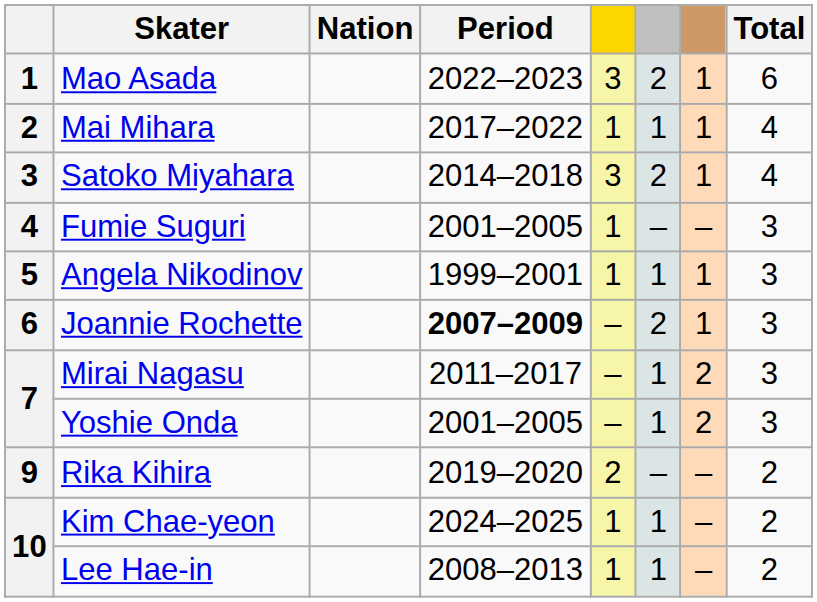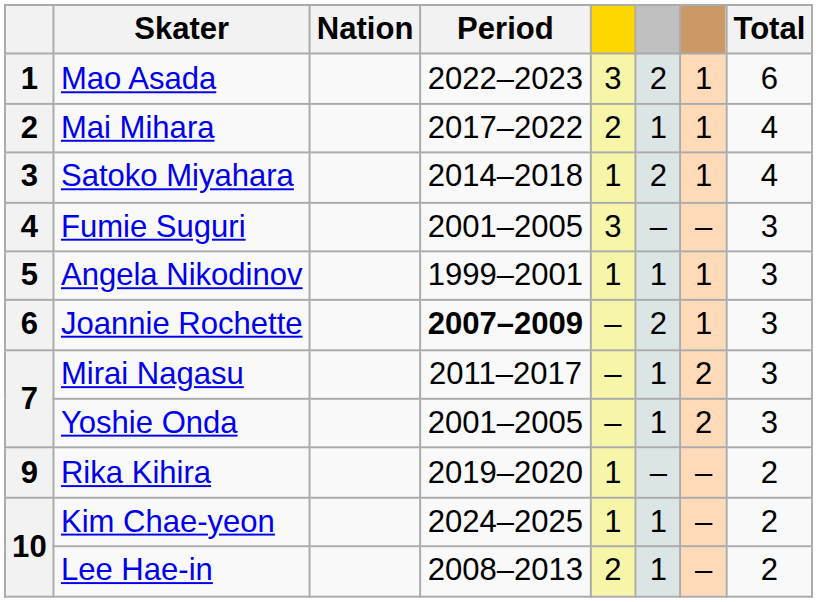 <table class="wikitable unsortable" style="text-align:center">
 <tr>
 <th scope="col"></th>
 <th scope="col">Skater</th>
 <th scope="col">Nation</th>
 <th scope="col">Period</th>
 <th scope="col" style="width:1em; background-color:gold"></th>
 <th scope="col" style="width:1em;background-color:silver"></th>
 <th scope="col" style="width:1em;background-color:#CC9966"></th>
 <th scope="col">Total</th>
 </tr>
 <tr>
 <th scope="row">1</th>
 <td align="left"><a href='#'>Mao Asada</a></td>
 <td align="left"></td>
 <td>2022–2023</td>
 <td bgcolor="#F7F6A8">3</td>
 <td bgcolor="#DCE5E5">2</td>
 <td bgcolor="#FFDAB9">1</td>
 <td>6</td>
 </tr>
 <tr>
 <th scope="row">2</th>
 <td align="left"><a href='#'>Mai Mihara</a></td>
 <td align="left"></td>
 <td>2017–2022</td>
-<td bgcolor="#F7F6A8">1</td>
+<td bgcolor="#F7F6A8">2</td>
 <td bgcolor="#DCE5E5">1</td>
 <td bgcolor="#FFDAB9">1</td>
 <td>4</td>
 </tr>
 <tr>
 <th scope="row">3</th>
 <td align="left"><a href='#'>Satoko Miyahara</a></td>
 <td align="left"></td>
 <td>2014–2018</td>
-<td bgcolor="#F7F6A8">3</td>
+<td bgcolor="#F7F6A8">1</td>
 <td bgcolor="#DCE5E5">2</td>
 <td bgcolor="#FFDAB9">1</td>
 <td>4</td>
 </tr>
 <tr>
 <th scope="row">4</th>
 <td align="left"><a href='#'>Fumie Suguri</a></td>
 <td align="left"></td>
 <td>2001–2005</td>
-<td bgcolor="#F7F6A8">1</td>
+<td bgcolor="#F7F6A8">3</td>
 <td bgcolor="#DCE5E5">–</td>
 <td bgcolor="#FFDAB9">–</td>
 <td>3</td>
 </tr>
 <tr>
 <th scope="row">5</th>
 <td align="left"><a href='#'>Angela Nikodinov</a></td>
 <td align="left"></td>
 <td>1999–2001</td>
 <td bgcolor="#F7F6A8">1</td>
 <td bgcolor="#DCE5E5">1</td>
 <td bgcolor="#FFDAB9">1</td>
 <td>3</td>
 </tr>
 <tr>
 <th scope="row">6</th>
 <td align="left"><a href='#'>Joannie Rochette</a></td>
 <td align="left"></td>
 <td><strong>2007–2009</strong></td>
 <td bgcolor="#F7F6A8">–</td>
 <td bgcolor="#DCE5E5">2</td>
 <td bgcolor="#FFDAB9">1</td>
 <td>3</td>
 </tr>
 <tr>
 <th scope="row" rowspan="2">7</th>
 <td align="left"><a href='#'>Mirai Nagasu</a></td>
 <td align="left"></td>
 <td>2011–2017</td>
 <td bgcolor="#F7F6A8">–</td>
 <td bgcolor="#DCE5E5">1</td>
 <td bgcolor="#FFDAB9">2</td>
 <td>3</td>
 </tr>
 <tr>
 <td align="left"><a href='#'>Yoshie Onda</a></td>
 <td align="left"></td>
 <td>2001–2005</td>
 <td bgcolor="#F7F6A8">–</td>
 <td bgcolor="#DCE5E5">1</td>
 <td bgcolor="#FFDAB9">2</td>
 <td>3</td>
 </tr>
 <tr>
 <th scope="row">9</th>
 <td align="left"><a href='#'>Rika Kihira</a></td>
 <td align="left"></td>
 <td>2019–2020</td>
-<td bgcolor="#F7F6A8">2</td>
+<td bgcolor="#F7F6A8">1</td>
 <td bgcolor="#DCE5E5">–</td>
 <td bgcolor="#FFDAB9">–</td>
 <td>2</td>
 </tr>
 <tr>
 <th scope="row" rowspan="2">10</th>
 <td align="left"><a href='#'>Kim Chae-yeon</a></td>
 <td align="left"></td>
 <td>2024–2025</td>
 <td bgcolor="#F7F6A8">1</td>
 <td bgcolor="#DCE5E5">1</td>
 <td bgcolor="#FFDAB9">–</td>
 <td>2</td>
 </tr>
 <tr>
 <td align="left"><a href='#'>Lee Hae-in</a></td>
 <td align="left"></td>
 <td>2008–2013</td>
-<td bgcolor="#F7F6A8">1</td>
+<td bgcolor="#F7F6A8">2</td>
 <td bgcolor="#DCE5E5">1</td>
 <td bgcolor="#FFDAB9">–</td>
 <td>2</td>
 </tr>
 </table>
